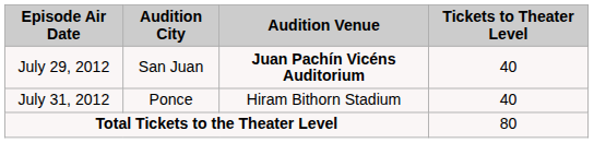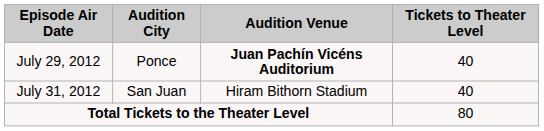 <table class="wikitable" border="1">
 <tr>
 <td bgcolor="#CCCCCC" align="Center"><strong>Episode Air Date</strong></td>
 <td bgcolor="#CCCCCC" align="Center"><strong>Audition City</strong></td>
 <td bgcolor="#CCCCCC" align="Center"><strong>Audition Venue</strong></td>
 <td bgcolor="#CCCCCC" align="Center"><strong>Tickets to Theater Level</strong></td>
 </tr>
 <tr>
 <td align="center" bgcolor="#FAF6F6">July 29, 2012</td>
-<td align="center" bgcolor="#FAF6F6">San Juan</td>
+<td align="center" bgcolor="#FAF6F6">Ponce</td>
 <td align="center" bgcolor="#FAF6F6"><strong>Juan Pachín Vicéns Auditorium</strong></td>
 <td align="center" bgcolor="#FAF6F6">40</td>
 </tr>
 <tr>
 <td align="center" bgcolor="#FAF6F6">July 31, 2012</td>
-<td align="center" bgcolor="#FAF6F6">Ponce</td>
+<td align="center" bgcolor="#FAF6F6">San Juan</td>
 <td align="center" bgcolor="#FAF6F6">Hiram Bithorn Stadium</td>
 <td align="center" bgcolor="#FAF6F6">40</td>
 </tr>
 <tr>
 <td align="center" bgcolor="#FAF6F6" colspan="3"><strong>Total Tickets to the Theater Level</strong></td>
 <td align="center" bgcolor="#FAF6F6">80</td>
 </tr>
 </table>
